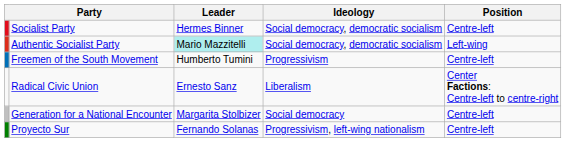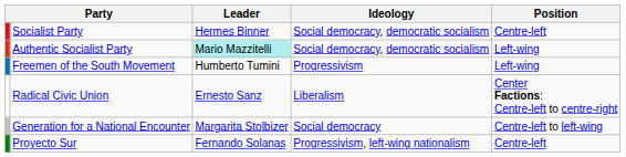 <table class="wikitable" style="font-size:95%">
 <tr>
 <th colspan=2>Party</th>
 <th>Leader</th>
 <th>Ideology</th>
 <th>Position</th>
 </tr>
 <tr>
 <td bgcolor="#E30C1B"></td>
 <td><a href='#'>Socialist Party</a></td>
 <td><a href='#'>Hermes Binner</a></td>
 <td><a href='#'>Social democracy</a>, <a href='#'>democratic socialism</a></td>
 <td><a href='#'>Centre-left</a></td>
 </tr>
 <tr>
 <td bgcolor="#DD2C1A"></td>
 <td><a href='#'>Authentic Socialist Party</a></td>
 <td style="background: paleturquoise;">Mario Mazzitelli</td>
 <td><a href='#'>Social democracy</a>, <a href='#'>democratic socialism</a></td>
 <td><a href='#'>Left-wing</a></td>
 </tr>
 <tr>
 <td bgcolor="#0070B8"></td>
 <td><a href='#'>Freemen of the South Movement</a></td>
 <td>Humberto Tumini</td>
 <td><a href='#'>Progressivism</a></td>
-<td><a href='#'>Centre-left</a></td>
+<td><a href='#'>Left-wing</a></td>
 </tr>
 <tr>
 <td bgcolor=></td>
 <td><a href='#'>Radical Civic Union</a></td>
 <td><a href='#'>Ernesto Sanz</a></td>
 <td><a href='#'>Liberalism</a></td>
 <td><a href='#'>Center</a><br><strong>Factions</strong>:<br><a href='#'>Centre-left</a> to <a href='#'>centre-right</a></td>
 </tr>
 <tr>
 <td bgcolor="#C0C0C0"></td>
 <td><a href='#'>Generation for a National Encounter</a></td>
 <td><a href='#'>Margarita Stolbizer</a></td>
 <td><a href='#'>Social democracy</a></td>
-<td><a href='#'>Centre-left</a></td>
+<td><a href='#'>Centre-left</a> to <a href='#'>left-wing</a></td>
 </tr>
 <tr>
 <td bgcolor=green></td>
 <td><a href='#'>Proyecto Sur</a></td>
 <td><a href='#'>Fernando Solanas</a></td>
 <td><a href='#'>Progressivism</a>, <a href='#'>left-wing nationalism</a></td>
 <td><a href='#'>Centre-left</a></td>
 </tr>
 </table>
